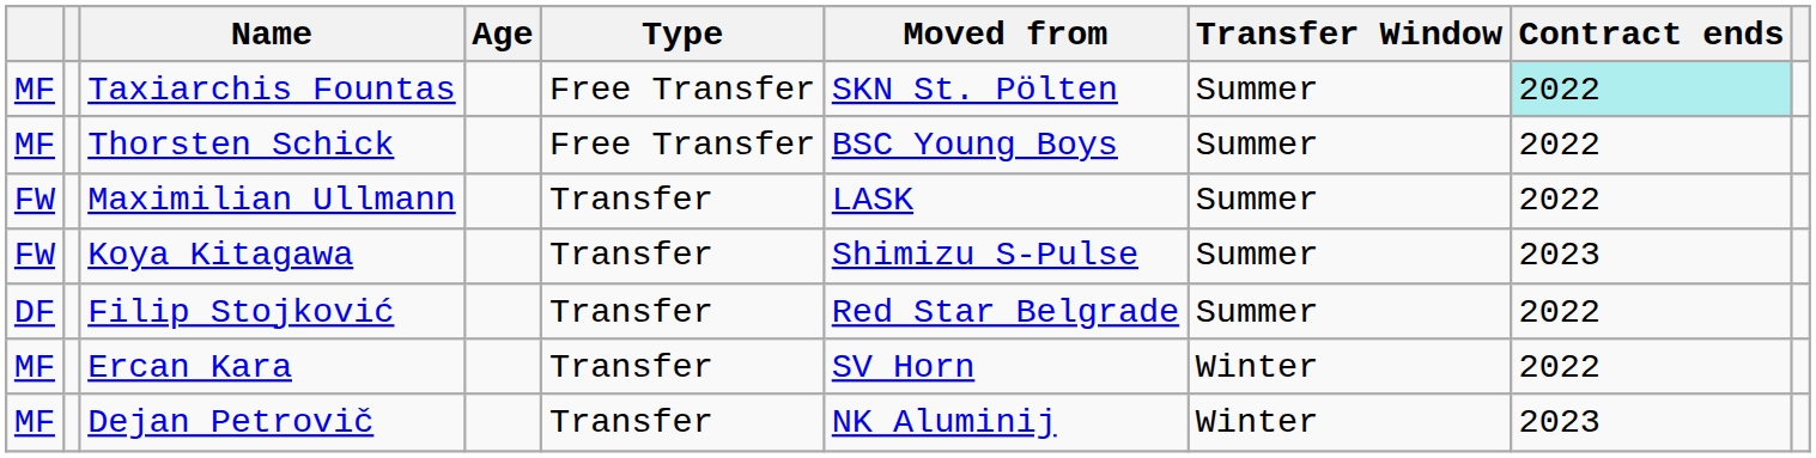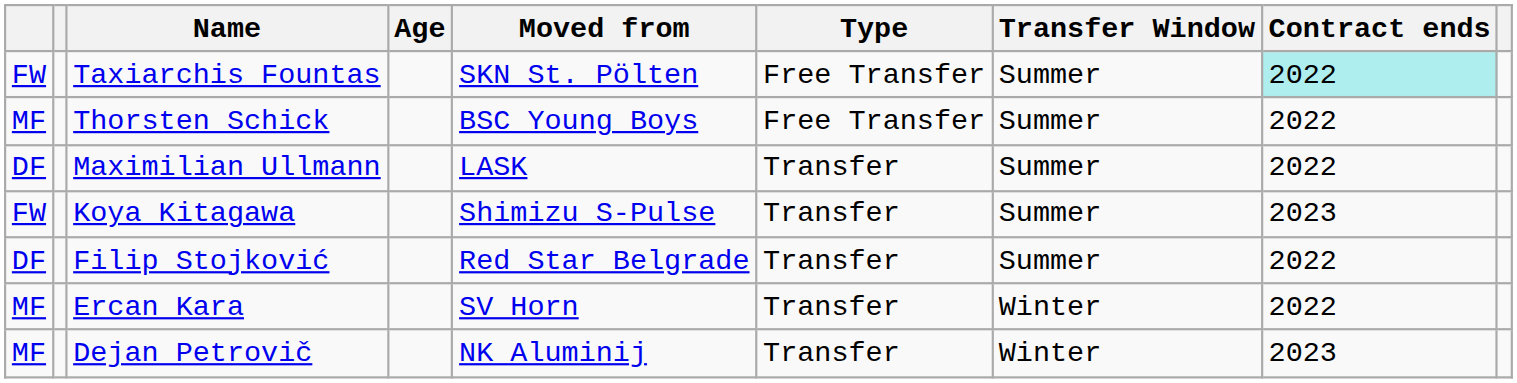 <table class="wikitable">
 <tr>
 <th></th>
 <th></th>
 <th>Name</th>
 <th>Age</th>
+<th>Moved from</th>
 <th>Type</th>
-<th>Moved from</th>
 <th>Transfer Window</th>
 <th>Contract ends</th>
 <th></th>
 </tr>
 <tr>
-<td><a href='#'>MF</a></td>
+<td><a href='#'>FW</a></td>
 <td></td>
 <td><a href='#'>Taxiarchis Fountas</a></td>
 <td></td>
+<td> <a href='#'>SKN St. Pölten</a></td>
 <td>Free Transfer</td>
-<td> <a href='#'>SKN St. Pölten</a></td>
 <td>Summer</td>
 <td style="background: paleturquoise;">2022</td>
 <td></td>
 </tr>
 <tr>
 <td><a href='#'>MF</a></td>
 <td></td>
 <td><a href='#'>Thorsten Schick</a></td>
 <td></td>
+<td> <a href='#'>BSC Young Boys</a></td>
 <td>Free Transfer</td>
-<td> <a href='#'>BSC Young Boys</a></td>
 <td>Summer</td>
 <td>2022</td>
 <td></td>
 </tr>
 <tr>
-<td><a href='#'>FW</a></td>
+<td><a href='#'>DF</a></td>
 <td></td>
 <td><a href='#'>Maximilian Ullmann</a></td>
 <td></td>
+<td> <a href='#'>LASK</a></td>
 <td>Transfer</td>
-<td> <a href='#'>LASK</a></td>
 <td>Summer</td>
 <td>2022</td>
 <td></td>
 </tr>
 <tr>
 <td><a href='#'>FW</a></td>
 <td></td>
 <td><a href='#'>Koya Kitagawa</a></td>
 <td></td>
+<td> <a href='#'>Shimizu S-Pulse</a></td>
 <td>Transfer</td>
-<td> <a href='#'>Shimizu S-Pulse</a></td>
 <td>Summer</td>
 <td>2023</td>
 <td></td>
 </tr>
 <tr>
 <td><a href='#'>DF</a></td>
 <td></td>
 <td><a href='#'>Filip Stojković</a></td>
 <td></td>
+<td> <a href='#'>Red Star Belgrade</a></td>
 <td>Transfer</td>
-<td> <a href='#'>Red Star Belgrade</a></td>
 <td>Summer</td>
 <td>2022</td>
 <td></td>
 </tr>
 <tr>
 <td><a href='#'>MF</a></td>
 <td></td>
 <td><a href='#'>Ercan Kara</a></td>
 <td></td>
+<td> <a href='#'>SV Horn</a></td>
 <td>Transfer</td>
-<td> <a href='#'>SV Horn</a></td>
 <td>Winter</td>
 <td>2022</td>
 <td></td>
 </tr>
 <tr>
 <td><a href='#'>MF</a></td>
 <td></td>
 <td><a href='#'>Dejan Petrovič</a></td>
 <td></td>
+<td> <a href='#'>NK Aluminij</a></td>
 <td>Transfer</td>
-<td> <a href='#'>NK Aluminij</a></td>
 <td>Winter</td>
 <td>2023</td>
 <td></td>
 </tr>
 </table>
